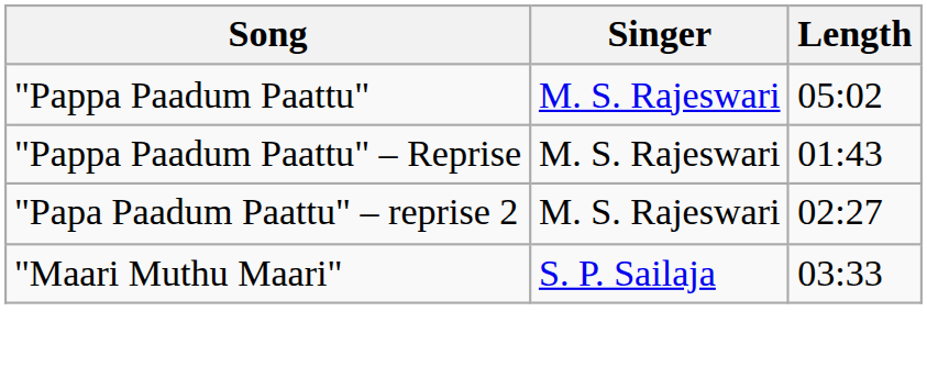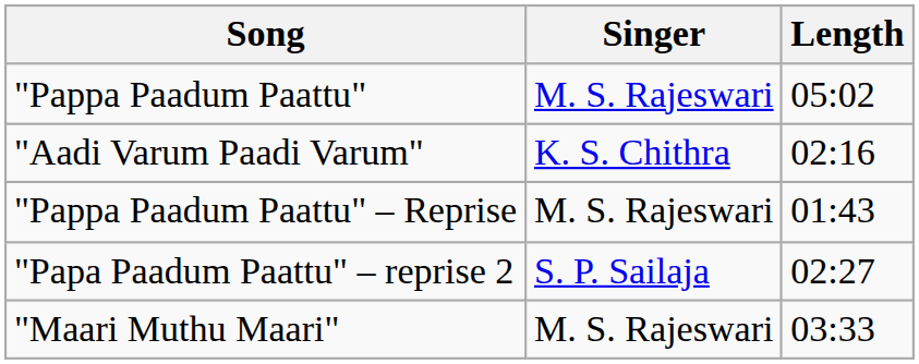 <table class="wikitable">
 <tr>
 <th>Song</th>
 <th>Singer</th>
 <th>Length</th>
 </tr>
 <tr>
 <td>"Pappa Paadum Paattu"</td>
 <td><a href='#'>M. S. Rajeswari</a></td>
 <td>05:02</td>
 </tr>
 <tr>
+<td>"Aadi Varum Paadi Varum"</td>
+<td><a href='#'>K. S. Chithra</a></td>
+<td>02:16</td>
+</tr>
+<tr>
 <td>"Pappa Paadum Paattu" – Reprise</td>
 <td>M. S. Rajeswari</td>
 <td>01:43</td>
 </tr>
 <tr>
 <td>"Papa Paadum Paattu" – reprise 2</td>
-<td>M. S. Rajeswari</td>
+<td><a href='#'>S. P. Sailaja</a></td>
 <td>02:27</td>
 </tr>
 <tr>
 <td>"Maari Muthu Maari"</td>
-<td><a href='#'>S. P. Sailaja</a></td>
+<td>M. S. Rajeswari</td>
 <td>03:33</td>
 </tr>
 </table>
